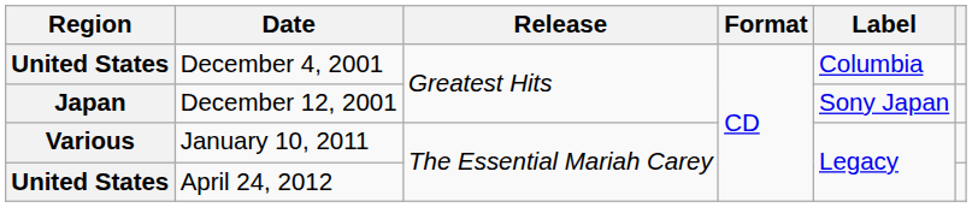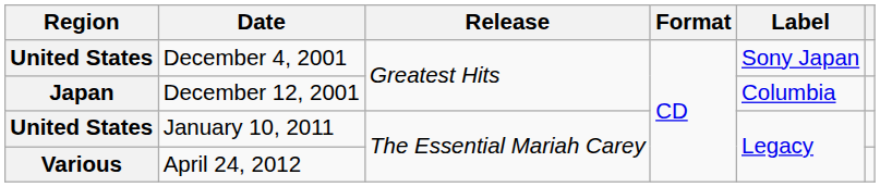 <table class="wikitable plainrowheaders">
 <tr>
 <th scope="col">Region</th>
 <th scope="col">Date</th>
 <th scope="col">Release</th>
 <th scope="col">Format</th>
 <th scope="col">Label</th>
 <th scope="col"></th>
 </tr>
 <tr>
 <th scope="row">United States</th>
 <td>December 4, 2001</td>
 <td rowspan="2"><em>Greatest Hits</em></td>
 <td rowspan="4"><a href='#'>CD</a></td>
-<td><a href='#'>Columbia</a></td>
+<td><a href='#'>Sony Japan</a></td>
 <td></td>
 </tr>
 <tr>
 <th scope="row">Japan</th>
 <td>December 12, 2001</td>
-<td><a href='#'>Sony Japan</a></td>
+<td><a href='#'>Columbia</a></td>
 <td></td>
 </tr>
 <tr>
-<th scope="row">Various</th>
+<th scope="row">United States</th>
 <td>January 10, 2011</td>
 <td rowspan="2"><em>The Essential Mariah Carey</em></td>
 <td rowspan="2"><a href='#'>Legacy</a></td>
 <td></td>
 </tr>
 <tr>
-<th scope="row">United States</th>
+<th scope="row">Various</th>
 <td>April 24, 2012</td>
 <td></td>
 </tr>
 </table>
